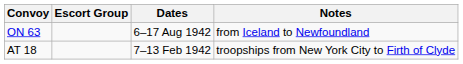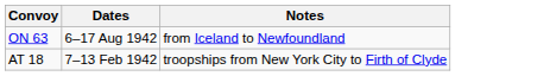 <table class="wikitable">
 <tr>
 <th>Convoy</th>
-<th>Escort Group</th>
 <th>Dates</th>
 <th>Notes</th>
 </tr>
 <tr>
 <td><a href='#'>ON 63</a></td>
-<td></td>
 <td>6–17 Aug 1942</td>
 <td>from <a href='#'>Iceland</a> to <a href='#'>Newfoundland</a></td>
 </tr>
 <tr>
 <td>AT 18</td>
-<td></td>
 <td>7–13 Feb 1942</td>
 <td>troopships from New York City to <a href='#'>Firth of Clyde</a></td>
 </tr>
 </table>
